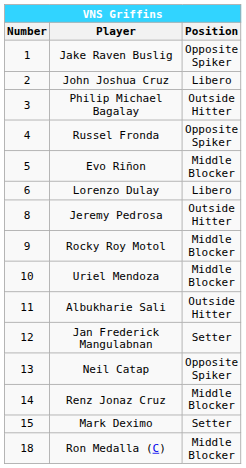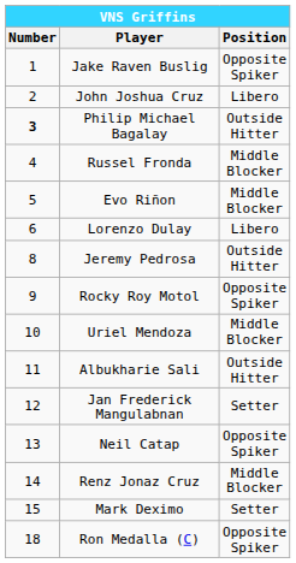 <table class="wikitable sortable" style="text-align:center;">
 <tr>
 <th colspan="3" style= "background: #31D4FF; color: #FFFFFF; text-align: center"><strong>VNS Griffins</strong></th>
 </tr>
 <tr>
 <th width=10px>Number</th>
 <th width=150px>Player</th>
 <th width=50px>Position</th>
 </tr>
 <tr>
 <td style="text-align:center;">1</td>
 <td>Jake Raven  Buslig</td>
 <td>Opposite Spiker</td>
 </tr>
 <tr>
 <td style="text-align:center;">2</td>
 <td>John Joshua Cruz</td>
 <td>Libero</td>
 </tr>
 <tr>
-<td style="text-align:center;">3</td>
+<td style="text-align:center;"><strong>3</strong></td>
 <td>Philip Michael Bagalay</td>
 <td>Outside Hitter</td>
 </tr>
 <tr>
 <td style="text-align:center;">4</td>
 <td>Russel Fronda</td>
-<td>Opposite Spiker</td>
+<td>Middle Blocker</td>
 </tr>
 <tr>
 <td style="text-align:center;">5</td>
 <td>Evo Riñon</td>
 <td>Middle Blocker</td>
 </tr>
 <tr>
 <td style="text-align:center;">6</td>
 <td>Lorenzo Dulay</td>
 <td>Libero</td>
 </tr>
 <tr>
 <td style="text-align:center;">8</td>
 <td>Jeremy Pedrosa</td>
 <td>Outside Hitter</td>
 </tr>
 <tr>
 <td style="text-align:center;">9</td>
 <td>Rocky Roy Motol</td>
-<td>Middle Blocker</td>
+<td>Opposite Spiker</td>
 </tr>
 <tr>
 <td style="text-align:center;">10</td>
 <td>Uriel Mendoza</td>
 <td>Middle Blocker</td>
 </tr>
 <tr>
 <td style="text-align:center;">11</td>
 <td>Albukharie Sali</td>
 <td>Outside Hitter</td>
 </tr>
 <tr>
 <td style="text-align:center;">12</td>
 <td>Jan Frederick Mangulabnan</td>
 <td>Setter</td>
 </tr>
 <tr>
 <td style="text-align:center;">13</td>
 <td>Neil Catap</td>
 <td>Opposite Spiker</td>
 </tr>
 <tr>
 <td style="text-align:center;">14</td>
 <td>Renz Jonaz Cruz</td>
 <td>Middle Blocker</td>
 </tr>
 <tr>
 <td style="text-align:center;">15</td>
 <td>Mark Deximo</td>
 <td>Setter</td>
 </tr>
 <tr>
 <td style="text-align:center;">18</td>
 <td>Ron Medalla (<a href='#'>C</a>)</td>
-<td>Middle Blocker</td>
+<td>Opposite Spiker</td>
 </tr>
 </table>
